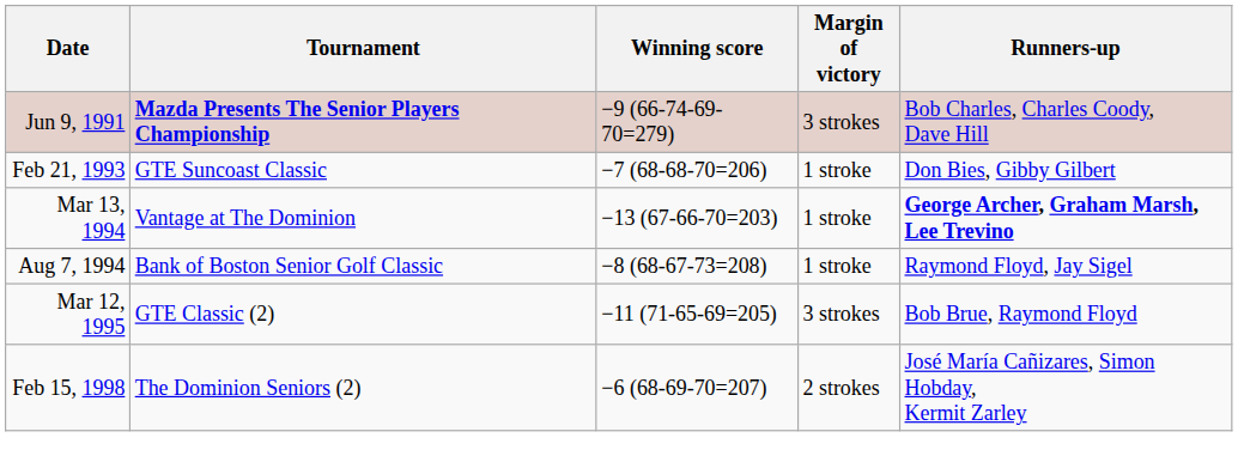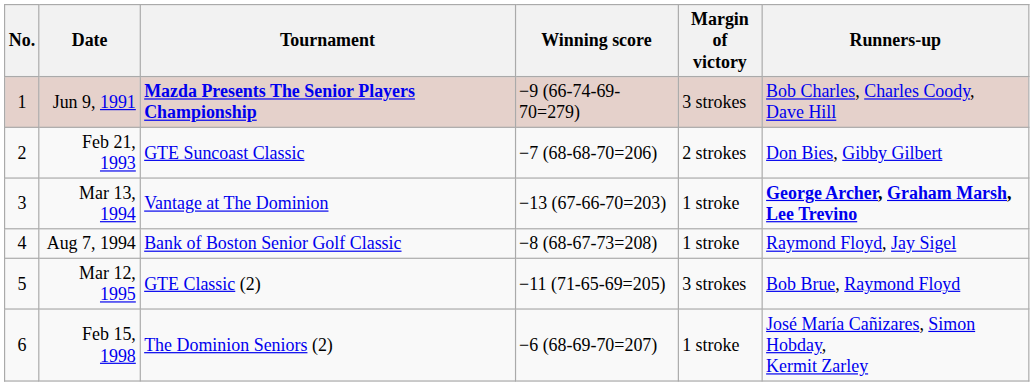 <table class="wikitable" style="font-size:95%;">
 <tr>
+<th>No.</th>
 <th>Date</th>
 <th>Tournament</th>
 <th>Winning score</th>
 <th>Margin of<br>victory</th>
 <th>Runners-up</th>
 </tr>
 <tr style="background:#e5d1cb;">
+<td align=center>1</td>
 <td align=right>Jun 9, <a href='#'>1991</a></td>
 <td><strong><a href='#'>Mazda Presents The Senior Players Championship</a></strong></td>
 <td>−9 (66-74-69-70=279)</td>
 <td>3 strokes</td>
 <td> <a href='#'>Bob Charles</a>,  <a href='#'>Charles Coody</a>,<br> <a href='#'>Dave Hill</a></td>
 </tr>
 <tr>
+<td align=center>2</td>
 <td align=right>Feb 21, <a href='#'>1993</a></td>
 <td><a href='#'>GTE Suncoast Classic</a></td>
 <td>−7 (68-68-70=206)</td>
-<td>1 stroke</td>
+<td>2 strokes</td>
 <td> <a href='#'>Don Bies</a>,  <a href='#'>Gibby Gilbert</a></td>
 </tr>
 <tr>
+<td align=center>3</td>
 <td align=right>Mar 13, <a href='#'>1994</a></td>
 <td><a href='#'>Vantage at The Dominion</a></td>
 <td>−13 (67-66-70=203)</td>
 <td>1 stroke</td>
 <td><strong> <a href='#'>George Archer</a>,  <a href='#'>Graham Marsh</a>,<br> <a href='#'>Lee Trevino</a></strong></td>
 </tr>
 <tr>
+<td align=center>4</td>
 <td align=right>Aug 7, 1994</td>
 <td><a href='#'>Bank of Boston Senior Golf Classic</a></td>
 <td>−8 (68-67-73=208)</td>
 <td>1 stroke</td>
 <td> <a href='#'>Raymond Floyd</a>,  <a href='#'>Jay Sigel</a></td>
 </tr>
 <tr>
+<td align=center>5</td>
 <td align=right>Mar 12, <a href='#'>1995</a></td>
 <td><a href='#'>GTE Classic</a> (2)</td>
 <td>−11 (71-65-69=205)</td>
 <td>3 strokes</td>
 <td> <a href='#'>Bob Brue</a>,  <a href='#'>Raymond Floyd</a></td>
 </tr>
 <tr>
+<td align=center>6</td>
 <td align=right>Feb 15, <a href='#'>1998</a></td>
 <td><a href='#'>The Dominion Seniors</a> (2)</td>
 <td>−6 (68-69-70=207)</td>
-<td>2 strokes</td>
+<td>1 stroke</td>
 <td> <a href='#'>José María Cañizares</a>,  <a href='#'>Simon Hobday</a>,<br> <a href='#'>Kermit Zarley</a></td>
 </tr>
 </table>
